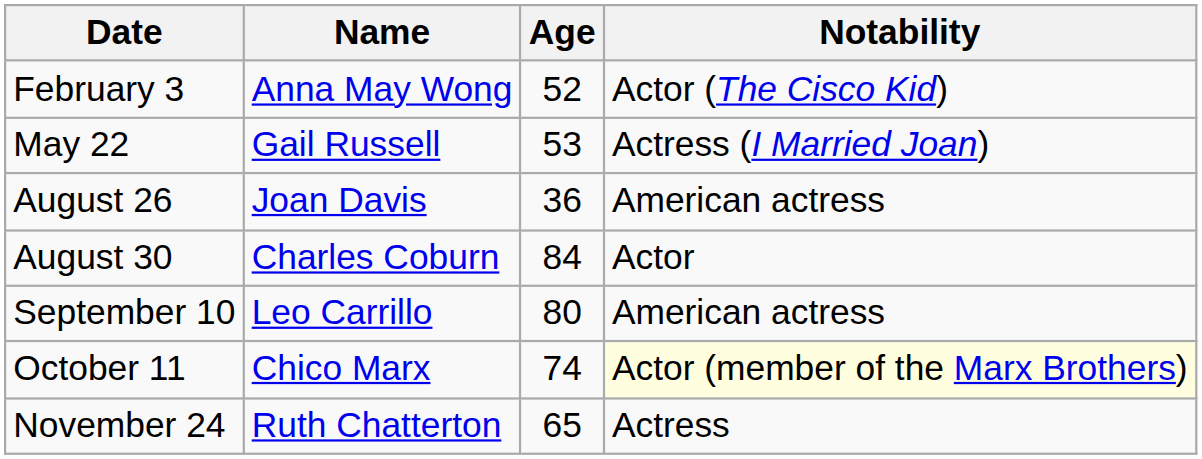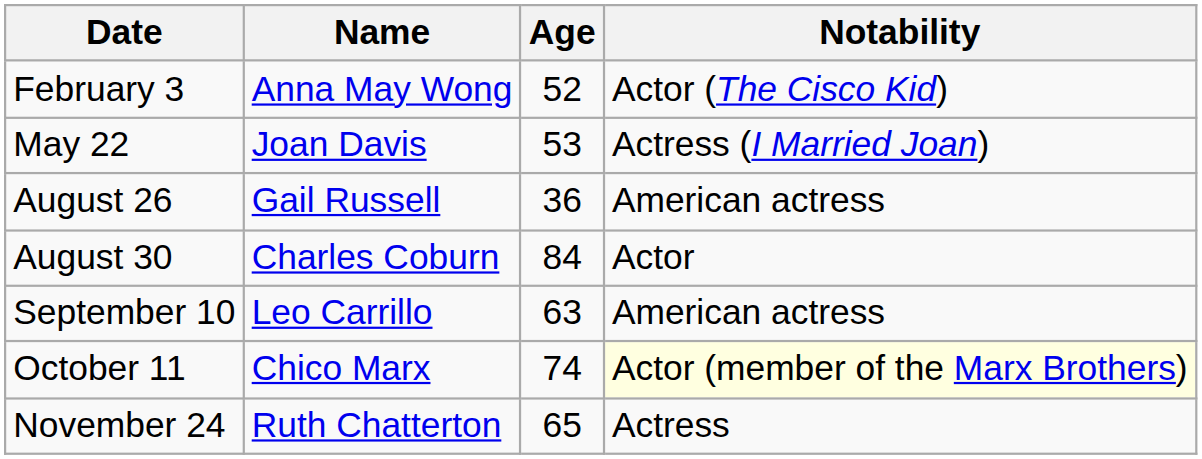 <table class="wikitable sortable">
 <tr>
 <th>Date</th>
 <th>Name</th>
 <th>Age</th>
 <th class="unsortable">Notability</th>
 </tr>
 <tr>
 <td>February 3</td>
 <td><a href='#'>Anna May Wong</a></td>
 <td align="center">52</td>
 <td>Actor (<em><a href='#'>The Cisco Kid</a></em>)</td>
 </tr>
 <tr>
 <td>May 22</td>
-<td><a href='#'>Gail Russell</a></td>
+<td><a href='#'>Joan Davis</a></td>
 <td align="center">53</td>
 <td>Actress (<em><a href='#'>I Married Joan</a></em>)</td>
 </tr>
 <tr>
 <td>August 26</td>
-<td><a href='#'>Joan Davis</a></td>
+<td><a href='#'>Gail Russell</a></td>
 <td align="center">36</td>
 <td>American actress</td>
 </tr>
 <tr>
 <td>August 30</td>
 <td><a href='#'>Charles Coburn</a></td>
 <td align="center">84</td>
 <td>Actor</td>
 </tr>
 <tr>
 <td>September 10</td>
 <td><a href='#'>Leo Carrillo</a></td>
-<td align="center">80</td>
+<td align="center">63</td>
 <td>American actress</td>
 </tr>
 <tr>
 <td>October 11</td>
 <td><a href='#'>Chico Marx</a></td>
 <td align="center">74</td>
 <td style="background: lightyellow;">Actor (member of the <a href='#'>Marx Brothers</a>)</td>
 </tr>
 <tr>
 <td>November 24</td>
 <td><a href='#'>Ruth Chatterton</a></td>
 <td align="center">65</td>
 <td>Actress</td>
 </tr>
 </table>
